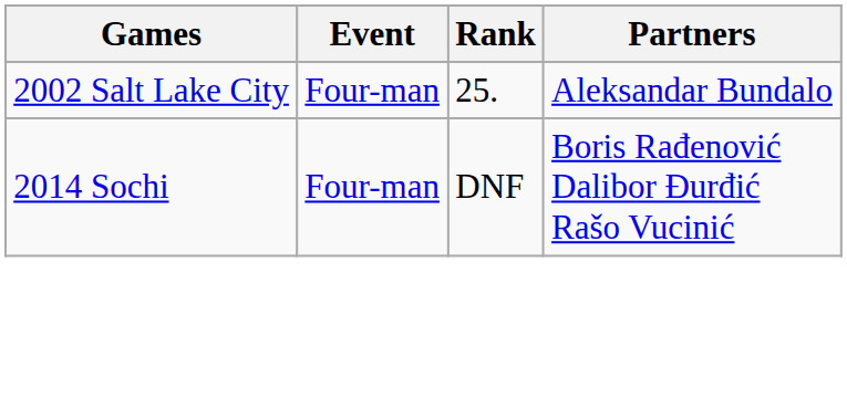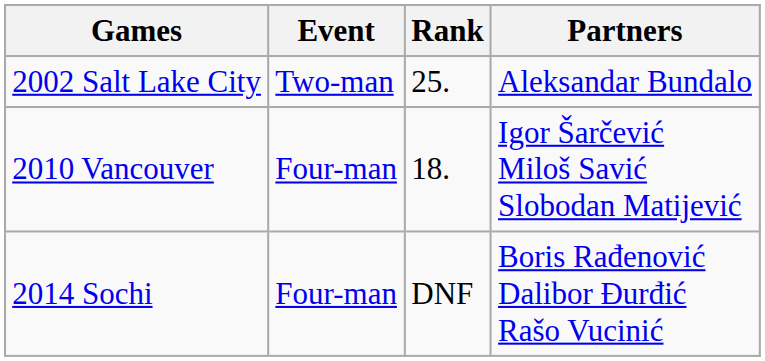 <table class=wikitable style="font-size:95%;" style="text-align:center">
 <tr>
 <th>Games</th>
 <th>Event</th>
 <th>Rank</th>
 <th>Partners</th>
 </tr>
 <tr>
 <td><a href='#'>2002 Salt Lake City</a></td>
-<td><a href='#'>Four-man</a></td>
+<td><a href='#'>Two-man</a></td>
 <td>25.</td>
 <td><a href='#'>Aleksandar Bundalo</a></td>
+</tr>
+<tr>
+<td><a href='#'>2010 Vancouver</a></td>
+<td><a href='#'>Four-man</a></td>
+<td>18.</td>
+<td><a href='#'>Igor Šarčević</a><br><a href='#'>Miloš Savić</a><br><a href='#'>Slobodan Matijević</a></td>
 </tr>
 <tr>
 <td><a href='#'>2014 Sochi</a></td>
 <td><a href='#'>Four-man</a></td>
 <td>DNF</td>
 <td><a href='#'>Boris Rađenović</a><br><a href='#'>Dalibor Ðurđić</a><br><a href='#'>Rašo Vucinić</a></td>
 </tr>
 </table>
